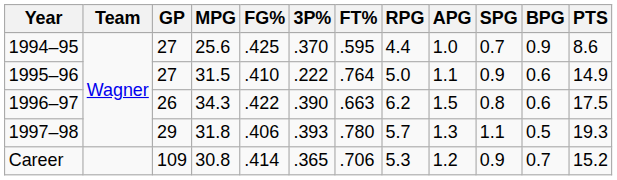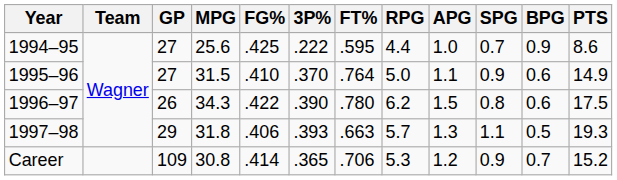 <table class="wikitable sortable">
 <tr>
 <th>Year</th>
 <th>Team</th>
 <th>GP</th>
 <th>MPG</th>
 <th>FG%</th>
 <th>3P%</th>
 <th>FT%</th>
 <th>RPG</th>
 <th>APG</th>
 <th>SPG</th>
 <th>BPG</th>
 <th>PTS</th>
 </tr>
 <tr>
 <td>1994–95</td>
 <td rowspan="4"><a href='#'>Wagner</a></td>
 <td>27</td>
 <td>25.6</td>
 <td>.425</td>
-<td>.370</td>
+<td>.222</td>
 <td>.595</td>
 <td>4.4</td>
 <td>1.0</td>
 <td>0.7</td>
 <td>0.9</td>
 <td>8.6</td>
 </tr>
 <tr>
 <td>1995–96</td>
 <td>27</td>
 <td>31.5</td>
 <td>.410</td>
-<td>.222</td>
+<td>.370</td>
 <td>.764</td>
 <td>5.0</td>
 <td>1.1</td>
 <td>0.9</td>
 <td>0.6</td>
 <td>14.9</td>
 </tr>
 <tr>
 <td>1996–97</td>
 <td>26</td>
 <td>34.3</td>
 <td>.422</td>
 <td>.390</td>
-<td>.663</td>
+<td>.780</td>
 <td>6.2</td>
 <td>1.5</td>
 <td>0.8</td>
 <td>0.6</td>
 <td>17.5</td>
 </tr>
 <tr>
 <td>1997–98</td>
 <td>29</td>
 <td>31.8</td>
 <td>.406</td>
 <td>.393</td>
-<td>.780</td>
+<td>.663</td>
 <td>5.7</td>
 <td>1.3</td>
 <td>1.1</td>
 <td>0.5</td>
 <td>19.3</td>
 </tr>
 <tr>
 <td>Career</td>
 <td></td>
 <td>109</td>
 <td>30.8</td>
 <td>.414</td>
 <td>.365</td>
 <td>.706</td>
 <td>5.3</td>
 <td>1.2</td>
 <td>0.9</td>
 <td>0.7</td>
 <td>15.2</td>
 </tr>
 </table>
